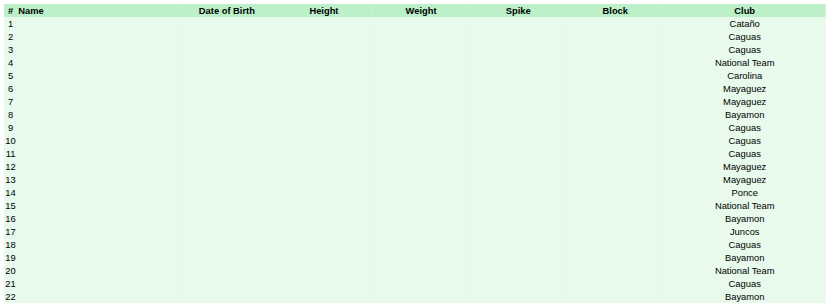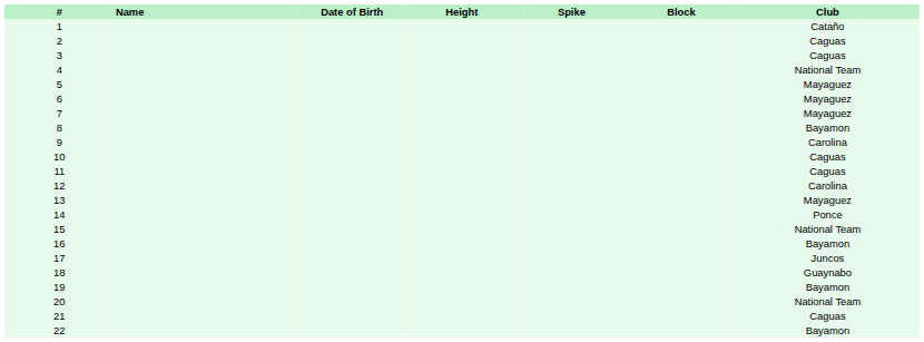 <table border=0 cellpadding=2 cellspacing=0  |- bgcolor=#FFECCE style="text-align:center; font-size:90%; width:100%">
 <tr bgcolor=#BBF0C9>
 <th>#</th>
 <th align=left width=20%>Name</th>
 <th width=12%>Date of Birth</th>
 <th width=12%>Height</th>
-<th width=12%>Weight</th>
 <th width=12%>Spike</th>
 <th width=12%>Block</th>
 <th width=20%>Club</th>
 </tr>
 <tr bgcolor=#E7FAEC>
 <td>1</td>
 <td align=left></td>
 <td align=right></td>
-<td></td>
 <td></td>
 <td></td>
 <td></td>
 <td>Cataño</td>
 </tr>
 <tr bgcolor=#E7FAEC>
 <td>2</td>
 <td align=left></td>
 <td align=right></td>
 <td></td>
 <td></td>
 <td></td>
-<td></td>
 <td>Caguas</td>
 </tr>
 <tr bgcolor=#E7FAEC>
 <td>3</td>
 <td align=left></td>
 <td align=right></td>
-<td></td>
 <td></td>
 <td></td>
 <td></td>
 <td>Caguas</td>
 </tr>
 <tr bgcolor=#E7FAEC>
 <td>4</td>
 <td align=left></td>
 <td align=right></td>
 <td></td>
 <td></td>
 <td></td>
-<td></td>
 <td>National Team</td>
 </tr>
 <tr bgcolor=#E7FAEC>
 <td>5</td>
 <td align=left></td>
 <td align=right></td>
 <td></td>
 <td></td>
 <td></td>
-<td></td>
-<td>Carolina</td>
+<td>Mayaguez</td>
 </tr>
 <tr bgcolor=#E7FAEC>
 <td>6</td>
 <td align=left></td>
 <td align=right></td>
-<td></td>
 <td></td>
 <td></td>
 <td></td>
 <td>Mayaguez</td>
 </tr>
 <tr bgcolor=#E7FAEC>
 <td>7</td>
 <td align=left></td>
 <td align=right></td>
 <td></td>
 <td></td>
 <td></td>
-<td></td>
 <td>Mayaguez</td>
 </tr>
 <tr bgcolor=#E7FAEC>
 <td>8</td>
 <td align=left></td>
 <td align=right></td>
-<td></td>
 <td></td>
 <td></td>
 <td></td>
 <td>Bayamon</td>
 </tr>
 <tr bgcolor=#E7FAEC>
 <td>9</td>
 <td align=left></td>
 <td align=right></td>
 <td></td>
 <td></td>
 <td></td>
-<td></td>
-<td>Caguas</td>
+<td>Carolina</td>
 </tr>
 <tr bgcolor=#E7FAEC>
 <td>10</td>
 <td align=left></td>
 <td align=right></td>
-<td></td>
 <td></td>
 <td></td>
 <td></td>
 <td>Caguas</td>
 </tr>
 <tr bgcolor=#E7FAEC>
 <td>11</td>
 <td align=left></td>
 <td align=right></td>
 <td></td>
 <td></td>
 <td></td>
-<td></td>
 <td>Caguas</td>
 </tr>
 <tr bgcolor=#E7FAEC>
 <td>12</td>
 <td align=left></td>
 <td align=right></td>
 <td></td>
 <td></td>
 <td></td>
-<td></td>
-<td>Mayaguez</td>
+<td>Carolina</td>
 </tr>
 <tr bgcolor=#E7FAEC>
 <td>13</td>
 <td align=left></td>
 <td align=right></td>
-<td></td>
 <td></td>
 <td></td>
 <td></td>
 <td>Mayaguez</td>
 </tr>
 <tr bgcolor=#E7FAEC>
 <td>14</td>
 <td align=left></td>
 <td align=right></td>
 <td></td>
 <td></td>
 <td></td>
-<td></td>
 <td>Ponce</td>
 </tr>
 <tr bgcolor=#E7FAEC>
 <td>15</td>
 <td align=left></td>
 <td align=right></td>
-<td></td>
 <td></td>
 <td></td>
 <td></td>
 <td>National Team</td>
 </tr>
 <tr bgcolor=#E7FAEC>
 <td>16</td>
 <td align=left></td>
 <td align=right></td>
 <td></td>
 <td></td>
 <td></td>
-<td></td>
 <td>Bayamon</td>
 </tr>
 <tr bgcolor=#E7FAEC>
 <td>17</td>
 <td align=left></td>
 <td align=right></td>
-<td></td>
 <td></td>
 <td></td>
 <td></td>
 <td>Juncos</td>
 </tr>
 <tr bgcolor=#E7FAEC>
 <td>18</td>
 <td align=left></td>
 <td align=right></td>
 <td></td>
 <td></td>
 <td></td>
-<td></td>
-<td>Caguas</td>
+<td>Guaynabo</td>
 </tr>
 <tr bgcolor=#E7FAEC>
 <td>19</td>
 <td align=left></td>
 <td align=right></td>
-<td></td>
 <td></td>
 <td></td>
 <td></td>
 <td>Bayamon</td>
 </tr>
 <tr bgcolor=#E7FAEC>
 <td>20</td>
 <td align=left></td>
 <td align=right></td>
 <td></td>
 <td></td>
 <td></td>
-<td></td>
 <td>National Team</td>
 </tr>
 <tr bgcolor=#E7FAEC>
 <td>21</td>
 <td align=left></td>
 <td align=right></td>
-<td></td>
 <td></td>
 <td></td>
 <td></td>
 <td>Caguas</td>
 </tr>
 <tr bgcolor=#E7FAEC>
 <td>22</td>
 <td align=left></td>
 <td align=right></td>
 <td></td>
 <td></td>
 <td></td>
-<td></td>
 <td>Bayamon</td>
 </tr>
 </table>
